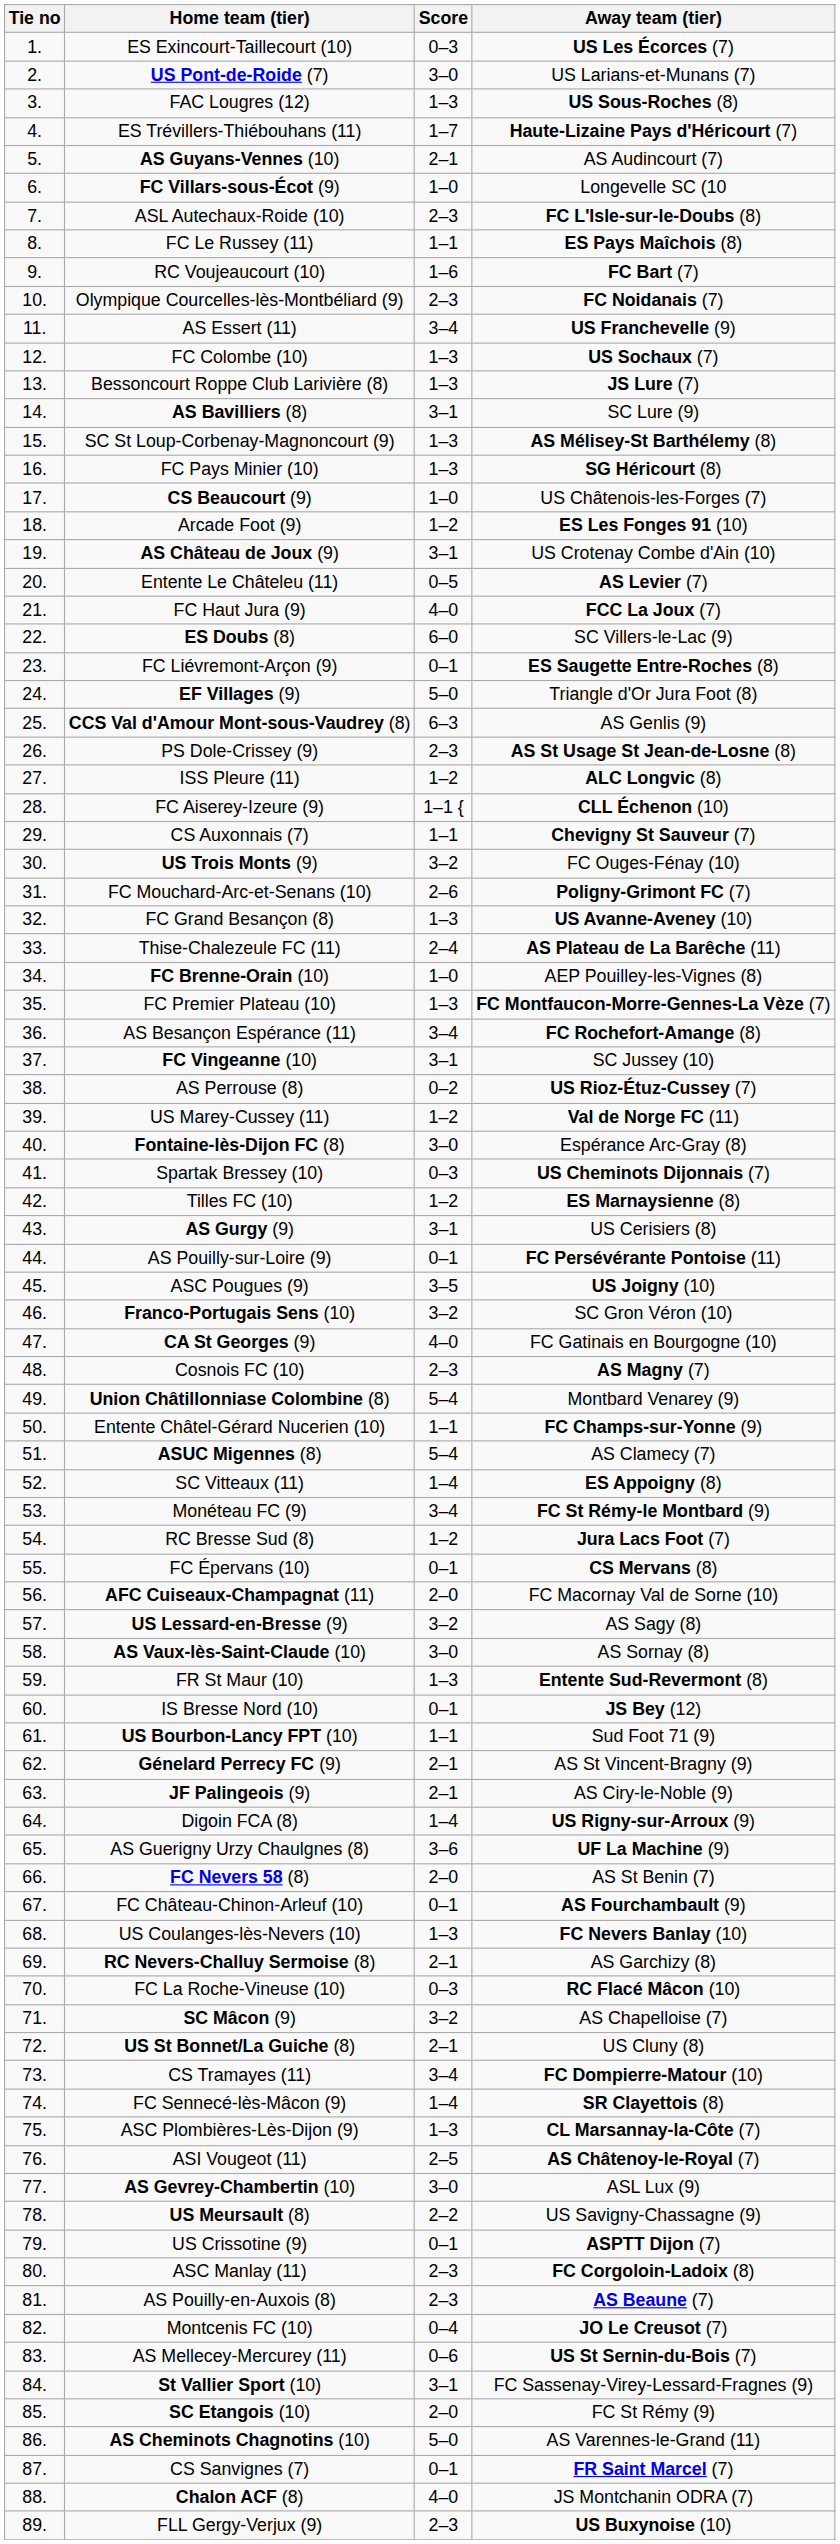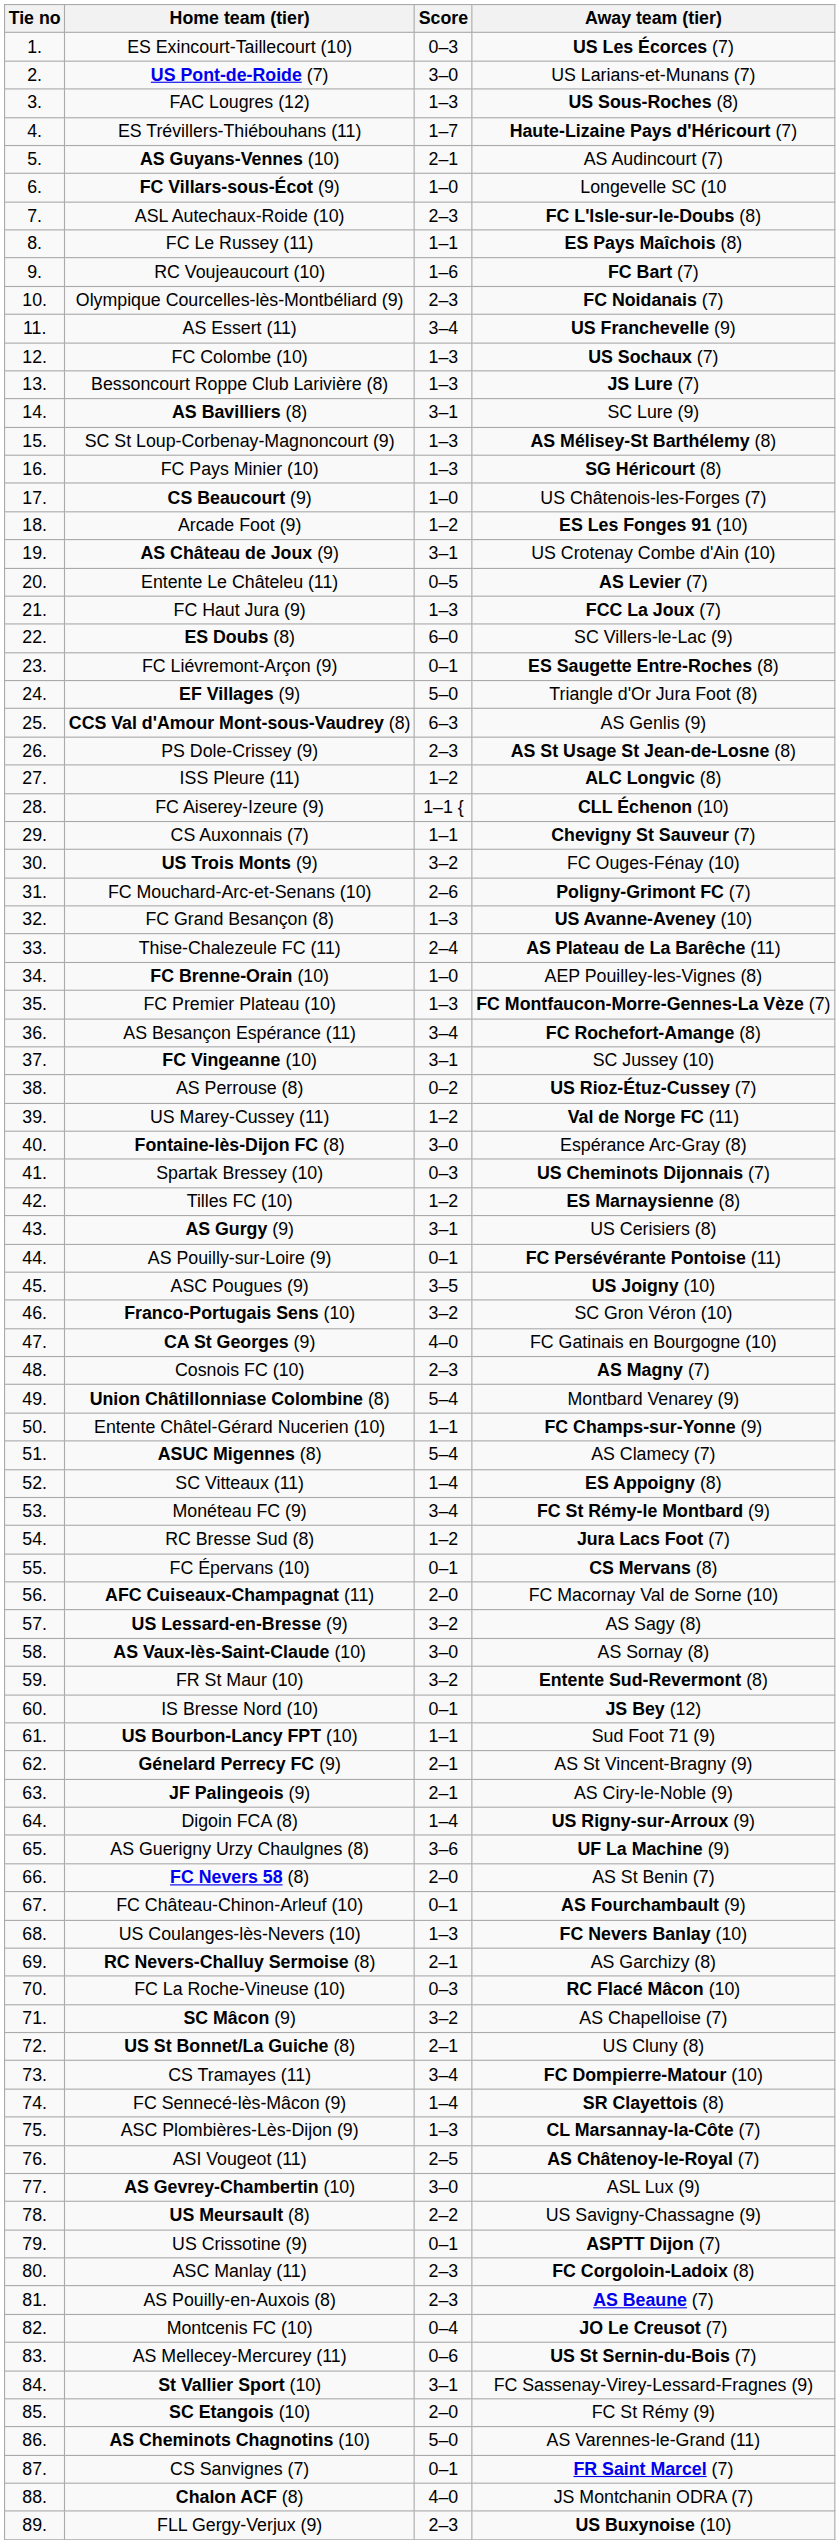 <table class="wikitable" style="text-align: center">
 <tr>
 <th>Tie no</th>
 <th>Home team (tier)</th>
 <th>Score</th>
 <th>Away team (tier)</th>
 </tr>
 <tr>
 <td>1.</td>
 <td>ES Exincourt-Taillecourt (10)</td>
 <td>0–3</td>
 <td><strong>US Les Écorces</strong> (7)</td>
 </tr>
 <tr>
 <td>2.</td>
 <td><strong><a href='#'>US Pont-de-Roide</a></strong> (7)</td>
 <td>3–0</td>
 <td>US Larians-et-Munans (7)</td>
 </tr>
 <tr>
 <td>3.</td>
 <td>FAC Lougres (12)</td>
 <td>1–3</td>
 <td><strong>US Sous-Roches</strong> (8)</td>
 </tr>
 <tr>
 <td>4.</td>
 <td>ES Trévillers-Thiébouhans (11)</td>
 <td>1–7</td>
 <td><strong>Haute-Lizaine Pays d'Héricourt</strong> (7)</td>
 </tr>
 <tr>
 <td>5.</td>
 <td><strong>AS Guyans-Vennes</strong> (10)</td>
 <td>2–1</td>
 <td>AS Audincourt (7)</td>
 </tr>
 <tr>
 <td>6.</td>
 <td><strong>FC Villars-sous-Écot</strong> (9)</td>
 <td>1–0</td>
 <td>Longevelle SC (10</td>
 </tr>
 <tr>
 <td>7.</td>
 <td>ASL Autechaux-Roide (10)</td>
 <td>2–3</td>
 <td><strong>FC L'Isle-sur-le-Doubs</strong> (8)</td>
 </tr>
 <tr>
 <td>8.</td>
 <td>FC Le Russey (11)</td>
 <td>1–1 </td>
 <td><strong>ES Pays Maîchois</strong> (8)</td>
 </tr>
 <tr>
 <td>9.</td>
 <td>RC Voujeaucourt (10)</td>
 <td>1–6</td>
 <td><strong>FC Bart</strong> (7)</td>
 </tr>
 <tr>
 <td>10.</td>
 <td>Olympique Courcelles-lès-Montbéliard (9)</td>
 <td>2–3</td>
 <td><strong>FC Noidanais</strong> (7)</td>
 </tr>
 <tr>
 <td>11.</td>
 <td>AS Essert (11)</td>
 <td>3–4 </td>
 <td><strong>US Franchevelle</strong> (9)</td>
 </tr>
 <tr>
 <td>12.</td>
 <td>FC Colombe (10)</td>
 <td>1–3</td>
 <td><strong>US Sochaux</strong> (7)</td>
 </tr>
 <tr>
 <td>13.</td>
 <td>Bessoncourt Roppe Club Larivière (8)</td>
 <td>1–3 </td>
 <td><strong>JS Lure</strong> (7)</td>
 </tr>
 <tr>
 <td>14.</td>
 <td><strong>AS Bavilliers</strong> (8)</td>
 <td>3–1</td>
 <td>SC Lure (9)</td>
 </tr>
 <tr>
 <td>15.</td>
 <td>SC St Loup-Corbenay-Magnoncourt (9)</td>
 <td>1–3</td>
 <td><strong>AS Mélisey-St Barthélemy</strong> (8)</td>
 </tr>
 <tr>
 <td>16.</td>
 <td>FC Pays Minier (10)</td>
 <td>1–3 </td>
 <td><strong>SG Héricourt</strong> (8)</td>
 </tr>
 <tr>
 <td>17.</td>
 <td><strong>CS Beaucourt</strong> (9)</td>
 <td>1–0</td>
 <td>US Châtenois-les-Forges (7)</td>
 </tr>
 <tr>
 <td>18.</td>
 <td>Arcade Foot (9)</td>
 <td>1–2 </td>
 <td><strong>ES Les Fonges 91</strong> (10)</td>
 </tr>
 <tr>
 <td>19.</td>
 <td><strong>AS Château de Joux</strong> (9)</td>
 <td>3–1 </td>
 <td>US Crotenay Combe d'Ain (10)</td>
 </tr>
 <tr>
 <td>20.</td>
 <td>Entente Le Châteleu (11)</td>
 <td>0–5</td>
 <td><strong>AS Levier</strong> (7)</td>
 </tr>
 <tr>
 <td>21.</td>
 <td>FC Haut Jura (9)</td>
-<td>4–0</td>
+<td>1–3</td>
 <td><strong>FCC La Joux</strong> (7)</td>
 </tr>
 <tr>
 <td>22.</td>
 <td><strong>ES Doubs</strong> (8)</td>
 <td>6–0</td>
 <td>SC Villers-le-Lac (9)</td>
 </tr>
 <tr>
 <td>23.</td>
 <td>FC Liévremont-Arçon (9)</td>
 <td>0–1</td>
 <td><strong>ES Saugette Entre-Roches</strong> (8)</td>
 </tr>
 <tr>
 <td>24.</td>
 <td><strong>EF Villages</strong> (9)</td>
 <td>5–0</td>
 <td>Triangle d'Or Jura Foot (8)</td>
 </tr>
 <tr>
 <td>25.</td>
 <td><strong>CCS Val d'Amour Mont-sous-Vaudrey</strong> (8)</td>
 <td>6–3</td>
 <td>AS Genlis (9)</td>
 </tr>
 <tr>
 <td>26.</td>
 <td>PS Dole-Crissey (9)</td>
 <td>2–3</td>
 <td><strong>AS St Usage St Jean-de-Losne</strong> (8)</td>
 </tr>
 <tr>
 <td>27.</td>
 <td>ISS Pleure (11)</td>
 <td>1–2</td>
 <td><strong>ALC Longvic</strong> (8)</td>
 </tr>
 <tr>
 <td>28.</td>
 <td>FC Aiserey-Izeure (9)</td>
 <td>1–1 {</td>
 <td><strong>CLL Échenon</strong> (10)</td>
 </tr>
 <tr>
 <td>29.</td>
 <td>CS Auxonnais (7)</td>
 <td>1–1 </td>
 <td><strong>Chevigny St Sauveur</strong> (7)</td>
 </tr>
 <tr>
 <td>30.</td>
 <td><strong>US Trois Monts</strong> (9)</td>
 <td>3–2</td>
 <td>FC Ouges-Fénay (10)</td>
 </tr>
 <tr>
 <td>31.</td>
 <td>FC Mouchard-Arc-et-Senans (10)</td>
 <td>2–6</td>
 <td><strong>Poligny-Grimont FC</strong> (7)</td>
 </tr>
 <tr>
 <td>32.</td>
 <td>FC Grand Besançon (8)</td>
 <td>1–3</td>
 <td><strong>US Avanne-Aveney</strong> (10)</td>
 </tr>
 <tr>
 <td>33.</td>
 <td>Thise-Chalezeule FC (11)</td>
 <td>2–4 </td>
 <td><strong>AS Plateau de La Barêche</strong> (11)</td>
 </tr>
 <tr>
 <td>34.</td>
 <td><strong>FC Brenne-Orain</strong> (10)</td>
 <td>1–0</td>
 <td>AEP Pouilley-les-Vignes (8)</td>
 </tr>
 <tr>
 <td>35.</td>
 <td>FC Premier Plateau (10)</td>
 <td>1–3</td>
 <td><strong>FC Montfaucon-Morre-Gennes-La Vèze</strong> (7)</td>
 </tr>
 <tr>
 <td>36.</td>
 <td>AS Besançon Espérance (11)</td>
 <td>3–4 </td>
 <td><strong>FC Rochefort-Amange</strong> (8)</td>
 </tr>
 <tr>
 <td>37.</td>
 <td><strong>FC Vingeanne</strong> (10)</td>
 <td>3–1</td>
 <td>SC Jussey (10)</td>
 </tr>
 <tr>
 <td>38.</td>
 <td>AS Perrouse (8)</td>
 <td>0–2</td>
 <td><strong>US Rioz-Étuz-Cussey</strong> (7)</td>
 </tr>
 <tr>
 <td>39.</td>
 <td>US Marey-Cussey (11)</td>
 <td>1–2</td>
 <td><strong>Val de Norge FC</strong> (11)</td>
 </tr>
 <tr>
 <td>40.</td>
 <td><strong>Fontaine-lès-Dijon FC</strong> (8)</td>
 <td>3–0</td>
 <td>Espérance Arc-Gray (8)</td>
 </tr>
 <tr>
 <td>41.</td>
 <td>Spartak Bressey (10)</td>
 <td>0–3</td>
 <td><strong>US Cheminots Dijonnais</strong> (7)</td>
 </tr>
 <tr>
 <td>42.</td>
 <td>Tilles FC (10)</td>
 <td>1–2 </td>
 <td><strong>ES Marnaysienne</strong> (8)</td>
 </tr>
 <tr>
 <td>43.</td>
 <td><strong>AS Gurgy</strong> (9)</td>
 <td>3–1</td>
 <td>US Cerisiers (8)</td>
 </tr>
 <tr>
 <td>44.</td>
 <td>AS Pouilly-sur-Loire (9)</td>
 <td>0–1</td>
 <td><strong>FC Persévérante Pontoise</strong> (11)</td>
 </tr>
 <tr>
 <td>45.</td>
 <td>ASC Pougues (9)</td>
 <td>3–5</td>
 <td><strong>US Joigny</strong> (10)</td>
 </tr>
 <tr>
 <td>46.</td>
 <td><strong>Franco-Portugais Sens</strong> (10)</td>
 <td>3–2 </td>
 <td>SC Gron Véron (10)</td>
 </tr>
 <tr>
 <td>47.</td>
 <td><strong>CA St Georges</strong> (9)</td>
 <td>4–0</td>
 <td>FC Gatinais en Bourgogne (10)</td>
 </tr>
 <tr>
 <td>48.</td>
 <td>Cosnois FC (10)</td>
 <td>2–3</td>
 <td><strong>AS Magny</strong> (7)</td>
 </tr>
 <tr>
 <td>49.</td>
 <td><strong>Union Châtillonniase Colombine</strong> (8)</td>
 <td>5–4 </td>
 <td>Montbard Venarey (9)</td>
 </tr>
 <tr>
 <td>50.</td>
 <td>Entente Châtel-Gérard Nucerien (10)</td>
 <td>1–1 </td>
 <td><strong>FC Champs-sur-Yonne</strong> (9)</td>
 </tr>
 <tr>
 <td>51.</td>
 <td><strong>ASUC Migennes</strong> (8)</td>
 <td>5–4 </td>
 <td>AS Clamecy (7)</td>
 </tr>
 <tr>
 <td>52.</td>
 <td>SC Vitteaux (11)</td>
 <td>1–4</td>
 <td><strong>ES Appoigny</strong> (8)</td>
 </tr>
 <tr>
 <td>53.</td>
 <td>Monéteau FC (9)</td>
 <td>3–4</td>
 <td><strong>FC St Rémy-le Montbard</strong> (9)</td>
 </tr>
 <tr>
 <td>54.</td>
 <td>RC Bresse Sud (8)</td>
 <td>1–2</td>
 <td><strong>Jura Lacs Foot</strong> (7)</td>
 </tr>
 <tr>
 <td>55.</td>
 <td>FC Épervans (10)</td>
 <td>0–1</td>
 <td><strong>CS Mervans</strong> (8)</td>
 </tr>
 <tr>
 <td>56.</td>
 <td><strong>AFC Cuiseaux-Champagnat</strong> (11)</td>
 <td>2–0</td>
 <td>FC Macornay Val de Sorne (10)</td>
 </tr>
 <tr>
 <td>57.</td>
 <td><strong>US Lessard-en-Bresse</strong> (9)</td>
 <td>3–2</td>
 <td>AS Sagy (8)</td>
 </tr>
 <tr>
 <td>58.</td>
 <td><strong>AS Vaux-lès-Saint-Claude</strong> (10)</td>
 <td>3–0</td>
 <td>AS Sornay (8)</td>
 </tr>
 <tr>
 <td>59.</td>
 <td>FR St Maur (10)</td>
-<td>1–3</td>
+<td>3–2</td>
 <td><strong>Entente Sud-Revermont</strong> (8)</td>
 </tr>
 <tr>
 <td>60.</td>
 <td>IS Bresse Nord (10)</td>
 <td>0–1</td>
 <td><strong>JS Bey</strong> (12)</td>
 </tr>
 <tr>
 <td>61.</td>
 <td><strong>US Bourbon-Lancy FPT</strong> (10)</td>
 <td>1–1 </td>
 <td>Sud Foot 71 (9)</td>
 </tr>
 <tr>
 <td>62.</td>
 <td><strong>Génelard Perrecy FC</strong> (9)</td>
 <td>2–1</td>
 <td>AS St Vincent-Bragny (9)</td>
 </tr>
 <tr>
 <td>63.</td>
 <td><strong>JF Palingeois</strong> (9)</td>
 <td>2–1</td>
 <td>AS Ciry-le-Noble (9)</td>
 </tr>
 <tr>
 <td>64.</td>
 <td>Digoin FCA (8)</td>
 <td>1–4</td>
 <td><strong>US Rigny-sur-Arroux</strong> (9)</td>
 </tr>
 <tr>
 <td>65.</td>
 <td>AS Guerigny Urzy Chaulgnes (8)</td>
 <td>3–6</td>
 <td><strong>UF La Machine</strong> (9)</td>
 </tr>
 <tr>
 <td>66.</td>
 <td><strong><a href='#'>FC Nevers 58</a></strong> (8)</td>
 <td>2–0</td>
 <td>AS St Benin (7)</td>
 </tr>
 <tr>
 <td>67.</td>
 <td>FC Château-Chinon-Arleuf (10)</td>
 <td>0–1</td>
 <td><strong>AS Fourchambault</strong> (9)</td>
 </tr>
 <tr>
 <td>68.</td>
 <td>US Coulanges-lès-Nevers (10)</td>
 <td>1–3 </td>
 <td><strong>FC Nevers Banlay</strong> (10)</td>
 </tr>
 <tr>
 <td>69.</td>
 <td><strong>RC Nevers-Challuy Sermoise</strong> (8)</td>
 <td>2–1 </td>
 <td>AS Garchizy (8)</td>
 </tr>
 <tr>
 <td>70.</td>
 <td>FC La Roche-Vineuse (10)</td>
 <td>0–3</td>
 <td><strong>RC Flacé Mâcon</strong> (10)</td>
 </tr>
 <tr>
 <td>71.</td>
 <td><strong>SC Mâcon</strong> (9)</td>
 <td>3–2 </td>
 <td>AS Chapelloise (7)</td>
 </tr>
 <tr>
 <td>72.</td>
 <td><strong>US St Bonnet/La Guiche</strong> (8)</td>
 <td>2–1</td>
 <td>US Cluny (8)</td>
 </tr>
 <tr>
 <td>73.</td>
 <td>CS Tramayes (11)</td>
 <td>3–4</td>
 <td><strong>FC Dompierre-Matour</strong> (10)</td>
 </tr>
 <tr>
 <td>74.</td>
 <td>FC Sennecé-lès-Mâcon (9)</td>
 <td>1–4 </td>
 <td><strong>SR Clayettois</strong> (8)</td>
 </tr>
 <tr>
 <td>75.</td>
 <td>ASC Plombières-Lès-Dijon (9)</td>
 <td>1–3</td>
 <td><strong>CL Marsannay-la-Côte</strong> (7)</td>
 </tr>
 <tr>
 <td>76.</td>
 <td>ASI Vougeot (11)</td>
 <td>2–5 </td>
 <td><strong>AS Châtenoy-le-Royal</strong> (7)</td>
 </tr>
 <tr>
 <td>77.</td>
 <td><strong>AS Gevrey-Chambertin</strong> (10)</td>
 <td>3–0</td>
 <td>ASL Lux (9)</td>
 </tr>
 <tr>
 <td>78.</td>
 <td><strong>US Meursault</strong> (8)</td>
 <td>2–2 </td>
 <td>US Savigny-Chassagne (9)</td>
 </tr>
 <tr>
 <td>79.</td>
 <td>US Crissotine (9)</td>
 <td>0–1</td>
 <td><strong>ASPTT Dijon</strong> (7)</td>
 </tr>
 <tr>
 <td>80.</td>
 <td>ASC Manlay (11)</td>
 <td>2–3</td>
 <td><strong>FC Corgoloin-Ladoix</strong> (8)</td>
 </tr>
 <tr>
 <td>81.</td>
 <td>AS Pouilly-en-Auxois (8)</td>
 <td>2–3</td>
 <td><strong><a href='#'>AS Beaune</a></strong> (7)</td>
 </tr>
 <tr>
 <td>82.</td>
 <td>Montcenis FC (10)</td>
 <td>0–4</td>
 <td><strong>JO Le Creusot</strong> (7)</td>
 </tr>
 <tr>
 <td>83.</td>
 <td>AS Mellecey-Mercurey (11)</td>
 <td>0–6</td>
 <td><strong>US St Sernin-du-Bois</strong> (7)</td>
 </tr>
 <tr>
 <td>84.</td>
 <td><strong>St Vallier Sport</strong> (10)</td>
 <td>3–1</td>
 <td>FC Sassenay-Virey-Lessard-Fragnes (9)</td>
 </tr>
 <tr>
 <td>85.</td>
 <td><strong>SC Etangois</strong> (10)</td>
 <td>2–0</td>
 <td>FC St Rémy (9)</td>
 </tr>
 <tr>
 <td>86.</td>
 <td><strong>AS Cheminots Chagnotins</strong> (10)</td>
 <td>5–0</td>
 <td>AS Varennes-le-Grand (11)</td>
 </tr>
 <tr>
 <td>87.</td>
 <td>CS Sanvignes (7)</td>
 <td>0–1</td>
 <td><strong><a href='#'>FR Saint Marcel</a></strong> (7)</td>
 </tr>
 <tr>
 <td>88.</td>
 <td><strong>Chalon ACF</strong> (8)</td>
 <td>4–0</td>
 <td>JS Montchanin ODRA (7)</td>
 </tr>
 <tr>
 <td>89.</td>
 <td>FLL Gergy-Verjux (9)</td>
 <td>2–3</td>
 <td><strong>US Buxynoise</strong> (10)</td>
 </tr>
 </table>
